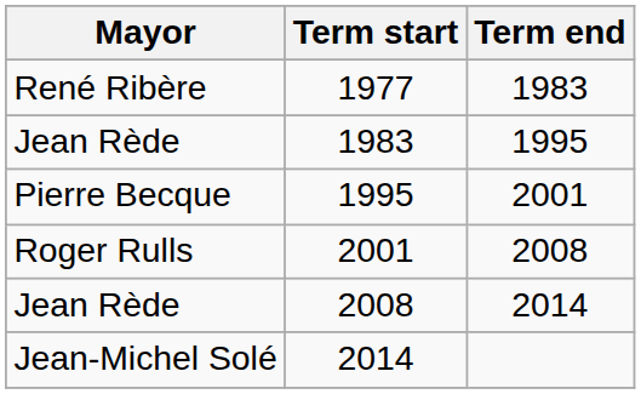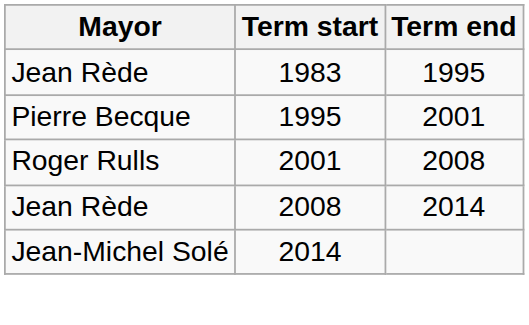 <table class="wikitable">
 <tr>
 <th>Mayor</th>
 <th>Term start</th>
 <th>Term end</th>
-</tr>
-<tr>
-<td>René Ribère</td>
-<td align=center>1977</td>
-<td align=center>1983</td>
 </tr>
 <tr>
 <td>Jean Rède</td>
 <td align=center>1983</td>
 <td align=center>1995</td>
 </tr>
 <tr>
 <td>Pierre Becque</td>
 <td align=center>1995</td>
 <td align=center>2001</td>
 </tr>
 <tr>
 <td>Roger Rulls</td>
 <td align=center>2001</td>
 <td align=center>2008</td>
 </tr>
 <tr>
 <td>Jean Rède</td>
 <td align=center>2008</td>
 <td align=center>2014</td>
 </tr>
 <tr>
 <td>Jean-Michel Solé</td>
 <td align=center>2014</td>
 <td></td>
 </tr>
 </table>
